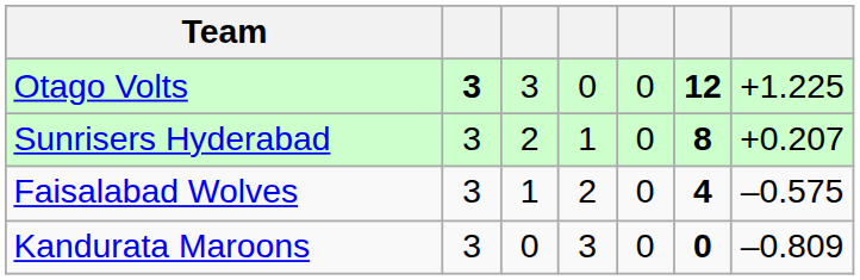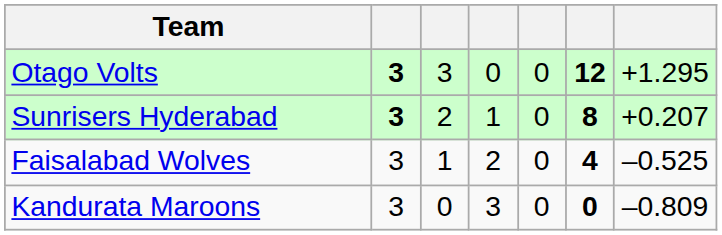 <table class="wikitable" style="text-align: center">
 <tr>
 <th style="width:200px">Team</th>
 <th style="width:20px"></th>
 <th style="width:20px"></th>
 <th style="width:20px"></th>
 <th style="width:20px"></th>
 <th style="width:20px"></th>
 <th style="width:50px"></th>
 </tr>
 <tr style="background:#cfc">
 <td style="text-align:left"><a href='#'>Otago Volts</a></td>
 <td><strong>3</strong></td>
 <td>3</td>
 <td>0</td>
 <td>0</td>
 <td><strong>12</strong></td>
-<td>+1.225</td>
+<td>+1.295</td>
 </tr>
 <tr style="background:#cfc">
 <td style="text-align:left"><a href='#'>Sunrisers Hyderabad</a></td>
-<td>3</td>
+<td><strong>3</strong></td>
 <td>2</td>
 <td>1</td>
 <td>0</td>
 <td><strong>8</strong></td>
 <td>+0.207</td>
 </tr>
 <tr style="background:#red">
 <td style="text-align:left"><a href='#'>Faisalabad Wolves</a></td>
 <td>3</td>
 <td>1</td>
 <td>2</td>
 <td>0</td>
 <td><strong>4</strong></td>
-<td>–0.575</td>
+<td>–0.525</td>
 </tr>
 <tr style="background:#red">
 <td style="text-align:left"><a href='#'>Kandurata Maroons</a></td>
 <td>3</td>
 <td>0</td>
 <td>3</td>
 <td>0</td>
 <td><strong>0</strong></td>
 <td>–0.809</td>
 </tr>
 </table>
